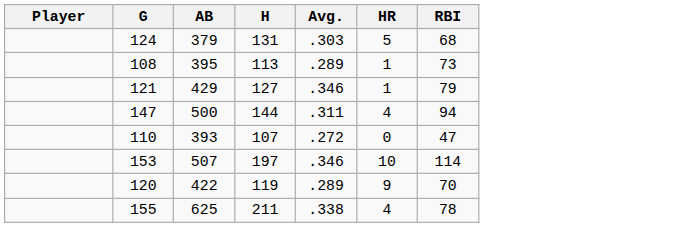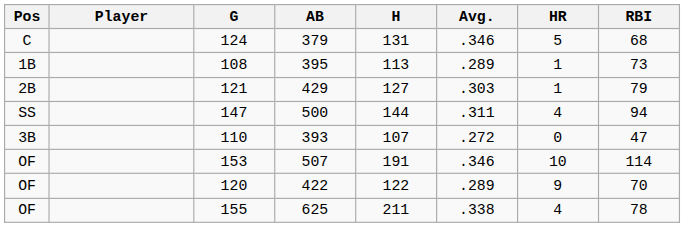 <table class="wikitable sortable">
 <tr>
+<th bgcolor="#DDDDFF" width="5%">Pos</th>
 <th bgcolor="#DDDDFF" width="16%">Player</th>
 <th bgcolor="#DDDDFF" width="9%">G</th>
 <th bgcolor="#DDDDFF" width="9%">AB</th>
 <th bgcolor="#DDDDFF" width="9%">H</th>
 <th bgcolor="#DDDDFF" width="9%">Avg.</th>
 <th bgcolor="#DDDDFF" width="9%">HR</th>
 <th bgcolor="#DDDDFF" width="9%">RBI</th>
 </tr>
 <tr align="center">
+<td>C</td>
 <td></td>
 <td>124</td>
 <td>379</td>
 <td>131</td>
-<td>.303</td>
+<td>.346</td>
 <td>5</td>
 <td>68</td>
 </tr>
 <tr align="center">
+<td>1B</td>
 <td></td>
 <td>108</td>
 <td>395</td>
 <td>113</td>
 <td>.289</td>
 <td>1</td>
 <td>73</td>
 </tr>
 <tr align="center">
+<td>2B</td>
 <td></td>
 <td>121</td>
 <td>429</td>
 <td>127</td>
-<td>.346</td>
+<td>.303</td>
 <td>1</td>
 <td>79</td>
 </tr>
 <tr align="center">
+<td>SS</td>
 <td></td>
 <td>147</td>
 <td>500</td>
 <td>144</td>
 <td>.311</td>
 <td>4</td>
 <td>94</td>
 </tr>
 <tr align="center">
+<td>3B</td>
 <td></td>
 <td>110</td>
 <td>393</td>
 <td>107</td>
 <td>.272</td>
 <td>0</td>
 <td>47</td>
 </tr>
 <tr align="center">
+<td>OF</td>
 <td></td>
 <td>153</td>
 <td>507</td>
-<td>197</td>
+<td>191</td>
 <td>.346</td>
 <td>10</td>
 <td>114</td>
 </tr>
 <tr align="center">
+<td>OF</td>
 <td></td>
 <td>120</td>
 <td>422</td>
-<td>119</td>
+<td>122</td>
 <td>.289</td>
 <td>9</td>
 <td>70</td>
 </tr>
 <tr align="center">
+<td>OF</td>
 <td></td>
 <td>155</td>
 <td>625</td>
 <td>211</td>
 <td>.338</td>
 <td>4</td>
 <td>78</td>
 </tr>
 </table>
